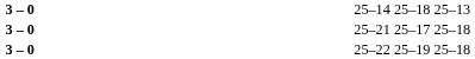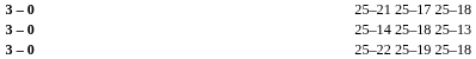 <table width=100% cellspacing=1>
 <tr>
 <th width=20%></th>
 <th width=12%></th>
 <th width=20%></th>
 <th width=33%></th>
+<td></td>
+</tr>
+<tr style=font-size:90%>
+<td align=right><strong></strong></td>
+<td align=center><strong>3 – 0</strong></td>
+<td></td>
+<td>25–21 25–17 25–18</td>
 <td></td>
 </tr>
 <tr style=font-size:90%>
 <td align=right><strong></strong></td>
 <td align=center><strong>3 – 0</strong></td>
 <td></td>
 <td>25–14 25–18 25–13</td>
 <td></td>
 </tr>
 <tr style=font-size:90%>
 <td align=right><strong></strong></td>
 <td align=center><strong>3 – 0</strong></td>
 <td></td>
-<td>25–21 25–17 25–18</td>
-<td></td>
-</tr>
-<tr style=font-size:90%>
-<td align=right><strong></strong></td>
-<td align=center><strong>3 – 0</strong></td>
-<td></td>
 <td>25–22 25–19 25–18</td>
 </tr>
 </table>
